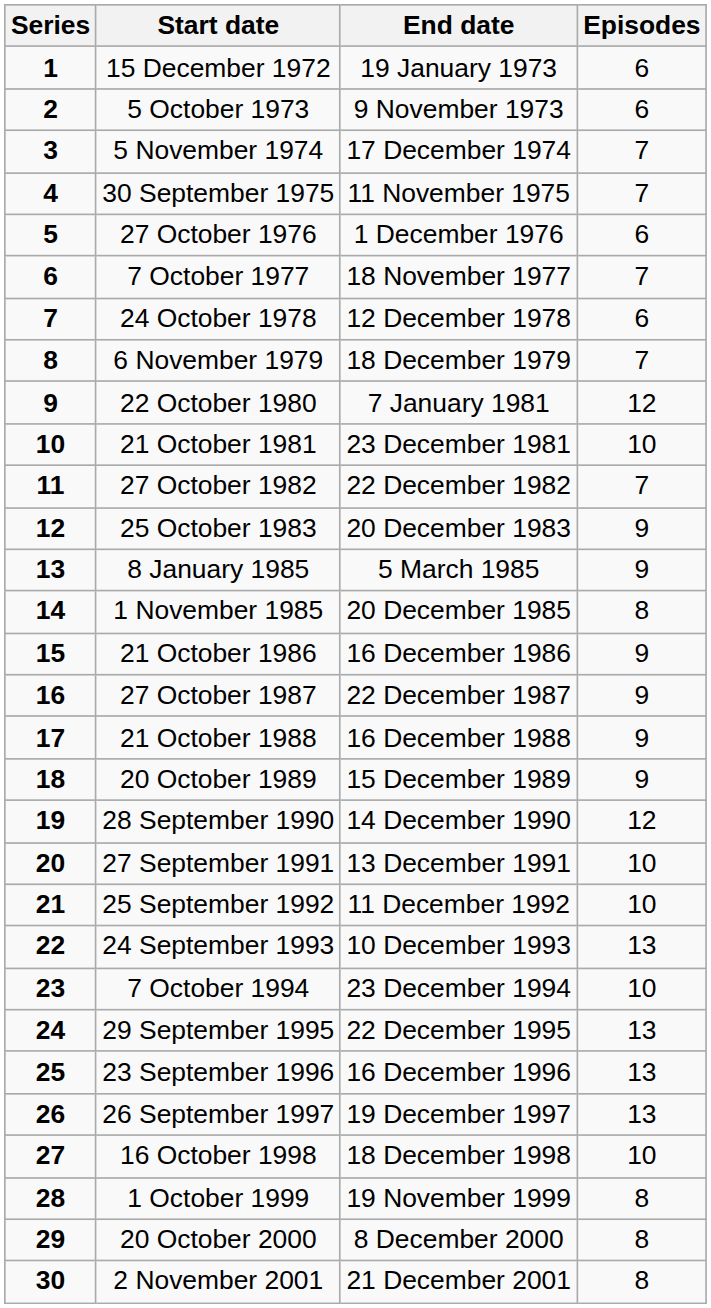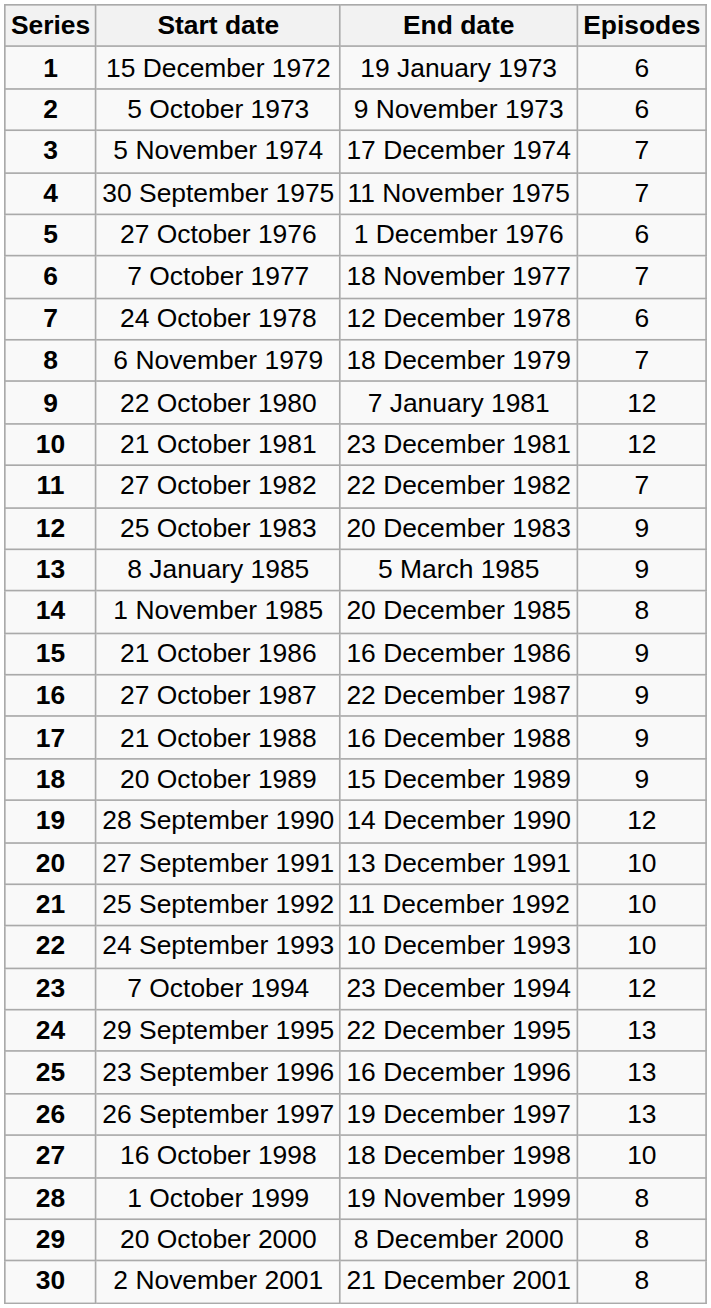 <table class="wikitable" style="text-align:center;">
 <tr>
 <th>Series</th>
 <th>Start date</th>
 <th>End date</th>
 <th>Episodes</th>
 </tr>
 <tr>
 <td><strong>1</strong></td>
 <td>15 December 1972</td>
 <td>19 January 1973</td>
 <td>6</td>
 </tr>
 <tr>
 <td><strong>2</strong></td>
 <td>5 October 1973</td>
 <td>9 November 1973</td>
 <td>6</td>
 </tr>
 <tr>
 <td><strong>3</strong></td>
 <td>5 November 1974</td>
 <td>17 December 1974</td>
 <td>7</td>
 </tr>
 <tr>
 <td><strong>4</strong></td>
 <td>30 September 1975</td>
 <td>11 November 1975</td>
 <td>7</td>
 </tr>
 <tr>
 <td><strong>5</strong></td>
 <td>27 October 1976</td>
 <td>1 December 1976</td>
 <td>6</td>
 </tr>
 <tr>
 <td><strong>6</strong></td>
 <td>7 October 1977</td>
 <td>18 November 1977</td>
 <td>7</td>
 </tr>
 <tr>
 <td><strong>7</strong></td>
 <td>24 October 1978</td>
 <td>12 December 1978</td>
 <td>6</td>
 </tr>
 <tr>
 <td><strong>8</strong></td>
 <td>6 November 1979</td>
 <td>18 December 1979</td>
 <td>7</td>
 </tr>
 <tr>
 <td><strong>9</strong></td>
 <td>22 October 1980</td>
 <td>7 January 1981</td>
 <td>12</td>
 </tr>
 <tr>
 <td><strong>10</strong></td>
 <td>21 October 1981</td>
 <td>23 December 1981</td>
-<td>10</td>
+<td>12</td>
 </tr>
 <tr>
 <td><strong>11</strong></td>
 <td>27 October 1982</td>
 <td>22 December 1982</td>
 <td>7</td>
 </tr>
 <tr>
 <td><strong>12</strong></td>
 <td>25 October 1983</td>
 <td>20 December 1983</td>
 <td>9</td>
 </tr>
 <tr>
 <td><strong>13</strong></td>
 <td>8 January 1985</td>
 <td>5 March 1985</td>
 <td>9</td>
 </tr>
 <tr>
 <td><strong>14</strong></td>
 <td>1 November 1985</td>
 <td>20 December 1985</td>
 <td>8</td>
 </tr>
 <tr>
 <td><strong>15</strong></td>
 <td>21 October 1986</td>
 <td>16 December 1986</td>
 <td>9</td>
 </tr>
 <tr>
 <td><strong>16</strong></td>
 <td>27 October 1987</td>
 <td>22 December 1987</td>
 <td>9</td>
 </tr>
 <tr>
 <td><strong>17</strong></td>
 <td>21 October 1988</td>
 <td>16 December 1988</td>
 <td>9</td>
 </tr>
 <tr>
 <td><strong>18</strong></td>
 <td>20 October 1989</td>
 <td>15 December 1989</td>
 <td>9</td>
 </tr>
 <tr>
 <td><strong>19</strong></td>
 <td>28 September 1990</td>
 <td>14 December 1990</td>
 <td>12</td>
 </tr>
 <tr>
 <td><strong>20</strong></td>
 <td>27 September 1991</td>
 <td>13 December 1991</td>
 <td>10</td>
 </tr>
 <tr>
 <td><strong>21</strong></td>
 <td>25 September 1992</td>
 <td>11 December 1992</td>
 <td>10</td>
 </tr>
 <tr>
 <td><strong>22</strong></td>
 <td>24 September 1993</td>
 <td>10 December 1993</td>
-<td>13</td>
+<td>10</td>
 </tr>
 <tr>
 <td><strong>23</strong></td>
 <td>7 October 1994</td>
 <td>23 December 1994</td>
-<td>10</td>
+<td>12</td>
 </tr>
 <tr>
 <td><strong>24</strong></td>
 <td>29 September 1995</td>
 <td>22 December 1995</td>
 <td>13</td>
 </tr>
 <tr>
 <td><strong>25</strong></td>
 <td>23 September 1996</td>
 <td>16 December 1996</td>
 <td>13</td>
 </tr>
 <tr>
 <td><strong>26</strong></td>
 <td>26 September 1997</td>
 <td>19 December 1997</td>
 <td>13</td>
 </tr>
 <tr>
 <td><strong>27</strong></td>
 <td>16 October 1998</td>
 <td>18 December 1998</td>
 <td>10</td>
 </tr>
 <tr>
 <td><strong>28</strong></td>
 <td>1 October 1999</td>
 <td>19 November 1999</td>
 <td>8</td>
 </tr>
 <tr>
 <td><strong>29</strong></td>
 <td>20 October 2000</td>
 <td>8 December 2000</td>
 <td>8</td>
 </tr>
 <tr>
 <td><strong>30</strong></td>
 <td>2 November 2001</td>
 <td>21 December 2001</td>
 <td>8</td>
 </tr>
 </table>
